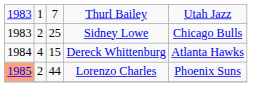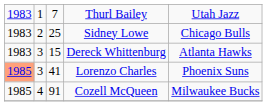 <table class="wikitable" style="text-align:center">
 <tr>
 <td><a href='#'>1983</a></td>
 <td>1</td>
 <td>7</td>
 <td><a href='#'>Thurl Bailey</a></td>
 <td><a href='#'>Utah Jazz</a></td>
 </tr>
 <tr>
 <td>1983</td>
 <td>2</td>
 <td>25</td>
 <td><a href='#'>Sidney Lowe</a></td>
 <td><a href='#'>Chicago Bulls</a></td>
 </tr>
 <tr>
-<td>1984</td>
-<td>4</td>
+<td>1983</td>
+<td>3</td>
 <td>15</td>
 <td><a href='#'>Dereck Whittenburg</a></td>
 <td><a href='#'>Atlanta Hawks</a></td>
 </tr>
 <tr>
 <td style="background: lightsalmon;"><a href='#'>1985</a></td>
-<td>2</td>
-<td>44</td>
+<td>3</td>
+<td>41</td>
 <td><a href='#'>Lorenzo Charles</a></td>
 <td><a href='#'>Phoenix Suns</a></td>
 </tr>
 <tr>
+<td>1985</td>
+<td>4</td>
+<td>91</td>
+<td><a href='#'>Cozell McQueen</a></td>
+<td><a href='#'>Milwaukee Bucks</a></td>
+</tr>
+<tr>
 </tr>
 </table>
